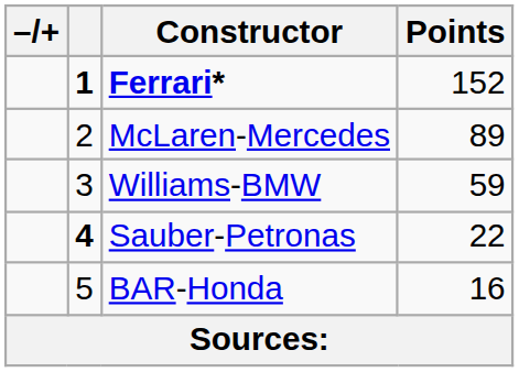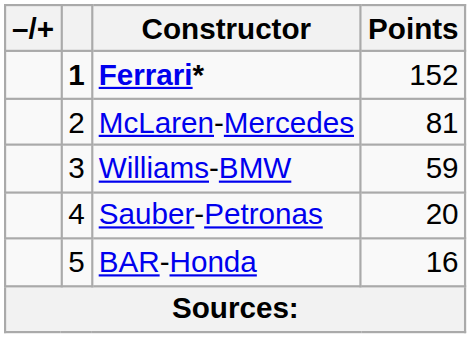 <table class="wikitable" style="font-size: 85%;">
 <tr>
 <th scope="col">–/+</th>
 <th scope="col"></th>
 <th scope="col">Constructor</th>
 <th scope="col">Points</th>
 </tr>
 <tr>
 <td></td>
 <td align="center"><strong>1</strong></td>
 <td> <strong><a href='#'>Ferrari</a>*</strong></td>
 <td align="right">152</td>
 </tr>
 <tr>
 <td></td>
 <td align="center">2</td>
 <td> <a href='#'>McLaren</a>-<a href='#'>Mercedes</a></td>
-<td align="right">89</td>
+<td align="right">81</td>
 </tr>
 <tr>
 <td></td>
 <td align="center">3</td>
 <td> <a href='#'>Williams</a>-<a href='#'>BMW</a></td>
 <td align="right">59</td>
 </tr>
 <tr>
 <td></td>
-<td align="center"><strong>4</strong></td>
+<td align="center">4</td>
 <td> <a href='#'>Sauber</a>-<a href='#'>Petronas</a></td>
-<td align="right">22</td>
+<td align="right">20</td>
 </tr>
 <tr>
 <td></td>
 <td align="center">5</td>
 <td> <a href='#'>BAR</a>-<a href='#'>Honda</a></td>
 <td align="right">16</td>
 </tr>
 <tr>
 <th colspan=4>Sources:</th>
 </tr>
 </table>
